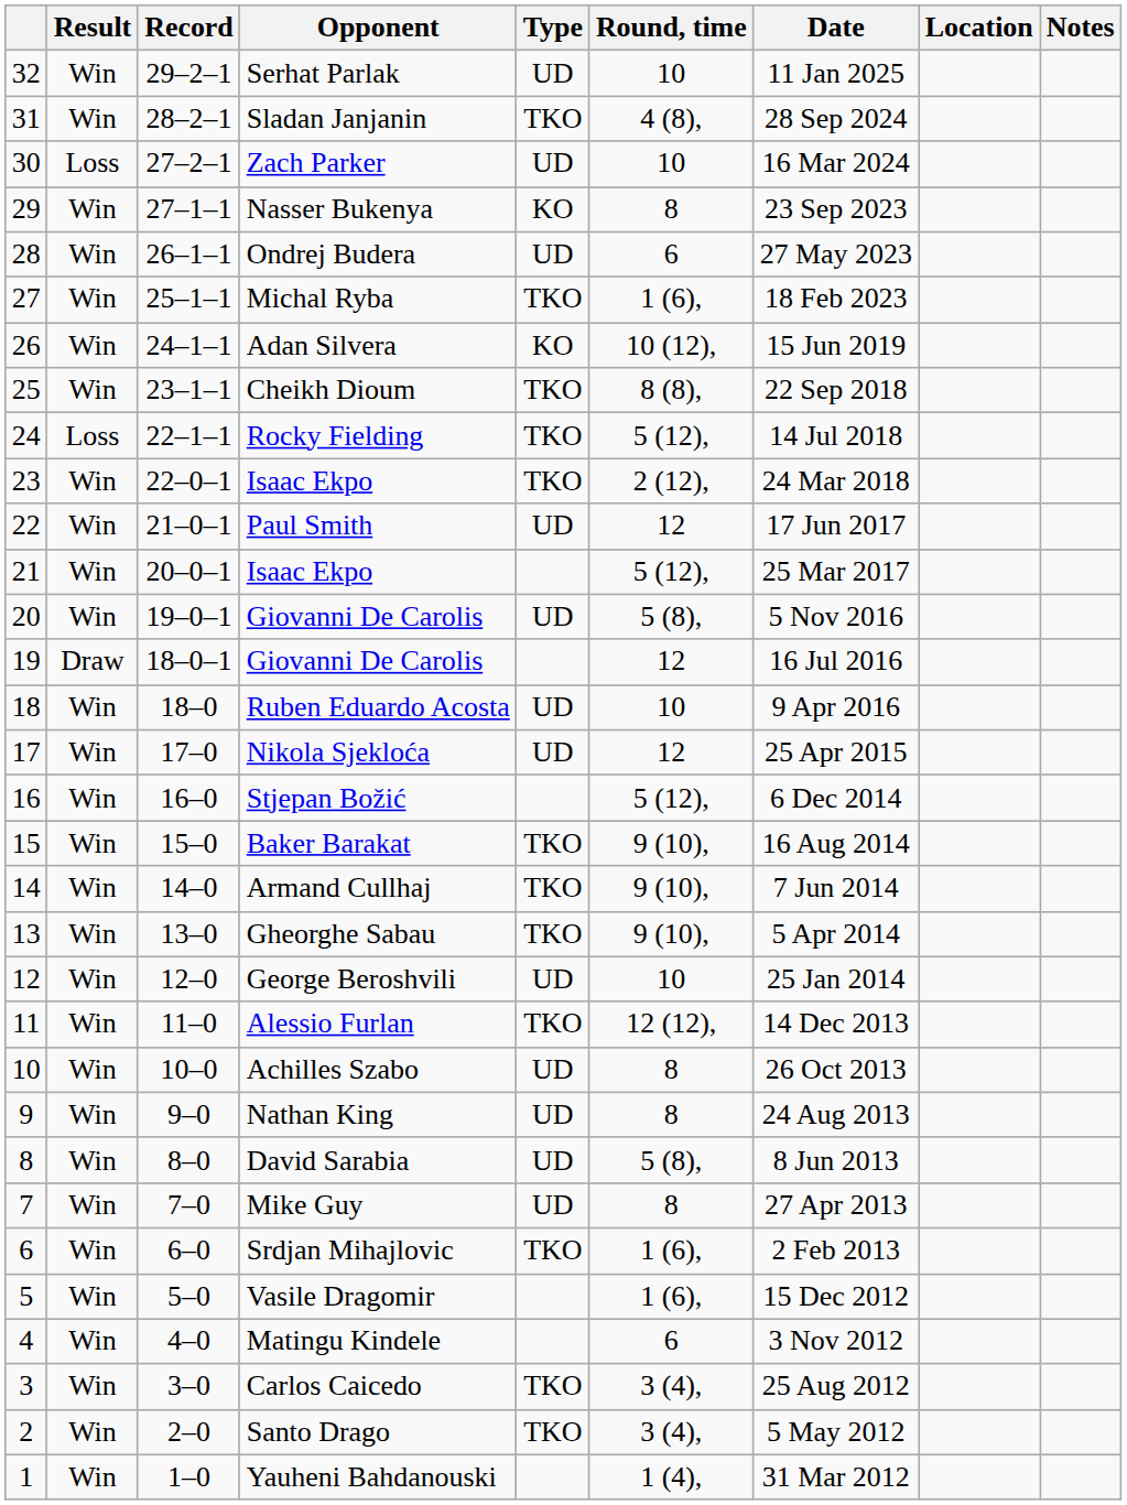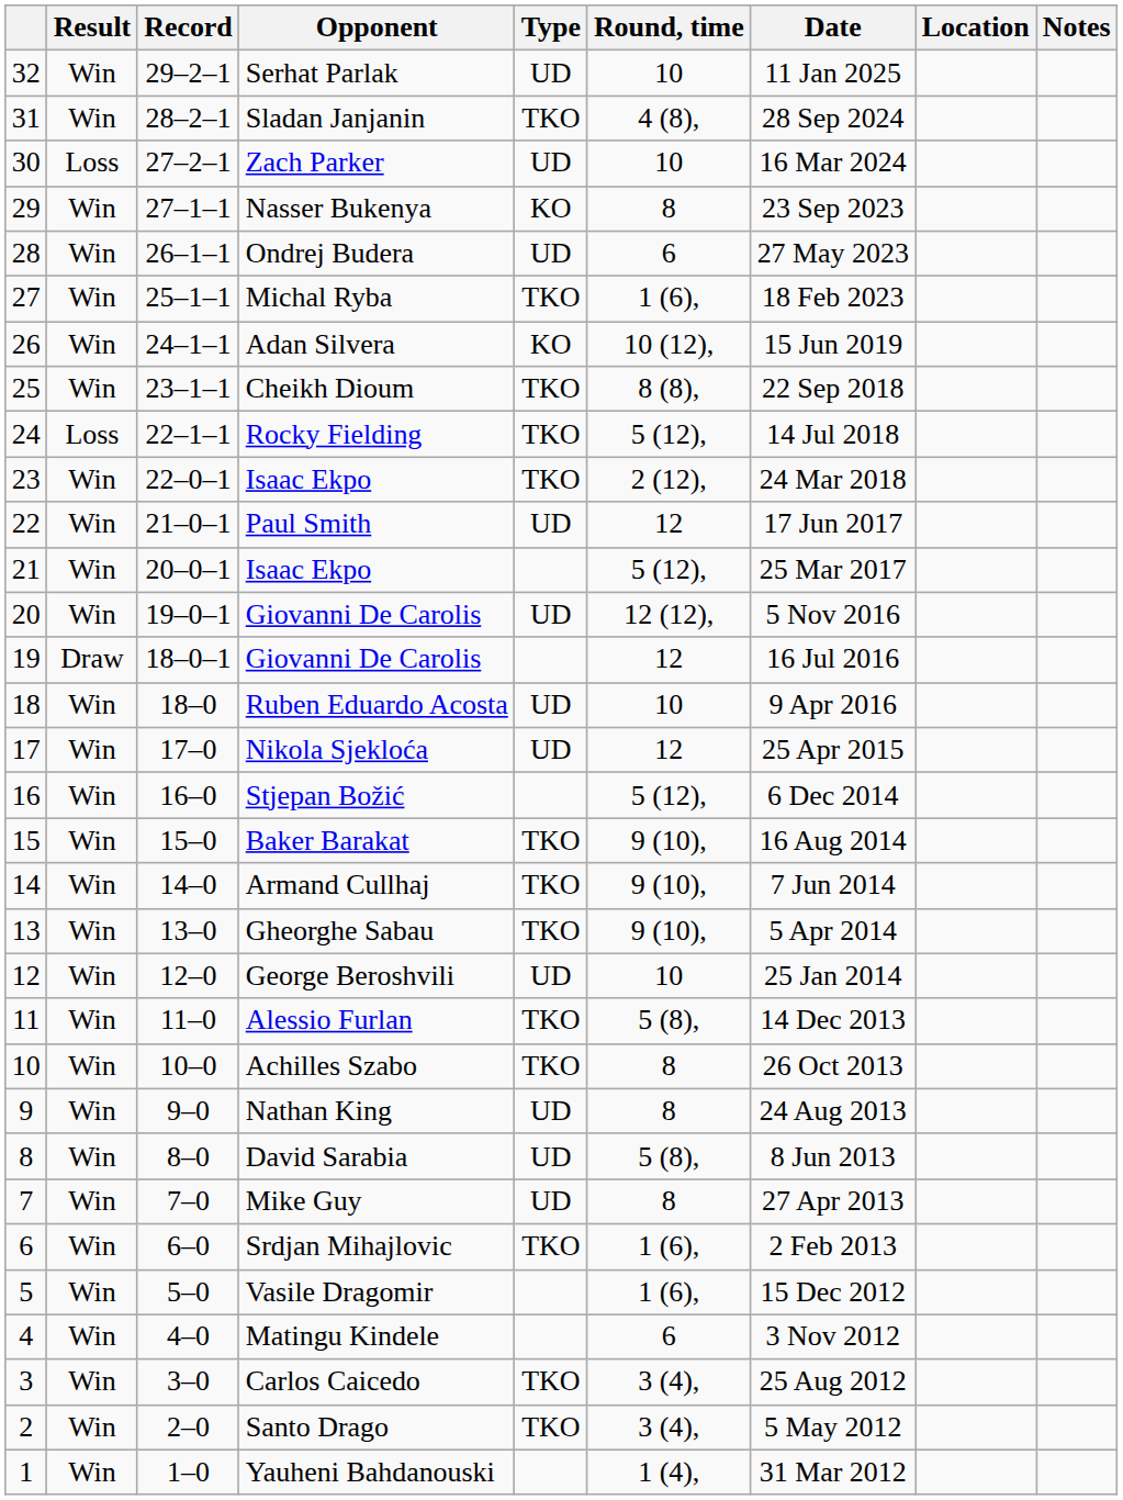 <table class=wikitable style=text-align:center>
 <tr>
 <th></th>
 <th>Result</th>
 <th>Record</th>
 <th>Opponent</th>
 <th>Type</th>
 <th>Round, time</th>
 <th>Date</th>
 <th>Location</th>
 <th>Notes</th>
 </tr>
 <tr>
 <td>32</td>
 <td>Win</td>
 <td>29–2–1</td>
 <td align=left>Serhat Parlak</td>
 <td>UD</td>
 <td>10</td>
 <td>11 Jan 2025</td>
 <td align=left></td>
 <td align=left></td>
 </tr>
 <tr>
 <td>31</td>
 <td>Win</td>
 <td>28–2–1</td>
 <td align=left>Sladan Janjanin</td>
 <td>TKO</td>
 <td>4 (8), </td>
 <td>28 Sep 2024</td>
 <td align=left></td>
 <td align=left></td>
 </tr>
 <tr>
 <td>30</td>
 <td>Loss</td>
 <td>27–2–1</td>
 <td align=left><a href='#'>Zach Parker</a></td>
 <td>UD</td>
 <td>10</td>
 <td>16 Mar 2024</td>
 <td align=left></td>
 <td align=left></td>
 </tr>
 <tr>
 <td>29</td>
 <td>Win</td>
 <td>27–1–1</td>
 <td align=left>Nasser Bukenya</td>
 <td>KO</td>
 <td>8</td>
 <td>23 Sep 2023</td>
 <td align=left></td>
 <td align=left></td>
 </tr>
 <tr>
 <td>28</td>
 <td>Win</td>
 <td>26–1–1</td>
 <td align=left>Ondrej Budera</td>
 <td>UD</td>
 <td>6</td>
 <td>27 May 2023</td>
 <td align=left></td>
 <td align=left></td>
 </tr>
 <tr>
 <td>27</td>
 <td>Win</td>
 <td>25–1–1</td>
 <td align=left>Michal Ryba</td>
 <td>TKO</td>
 <td>1 (6), </td>
 <td>18 Feb 2023</td>
 <td align=left></td>
 <td align=left></td>
 </tr>
 <tr>
 <td>26</td>
 <td>Win</td>
 <td>24–1–1</td>
 <td align=left>Adan Silvera</td>
 <td>KO</td>
 <td>10 (12), </td>
 <td>15 Jun 2019</td>
 <td align=left></td>
 <td align=left></td>
 </tr>
 <tr>
 <td>25</td>
 <td>Win</td>
 <td>23–1–1</td>
 <td align=left>Cheikh Dioum</td>
 <td>TKO</td>
 <td>8 (8), </td>
 <td>22 Sep 2018</td>
 <td align=left></td>
 <td align=left></td>
 </tr>
 <tr>
 <td>24</td>
 <td>Loss</td>
 <td>22–1–1</td>
 <td align=left><a href='#'>Rocky Fielding</a></td>
 <td>TKO</td>
 <td>5 (12), </td>
 <td>14 Jul 2018</td>
 <td align=left></td>
 <td align=left></td>
 </tr>
 <tr>
 <td>23</td>
 <td>Win</td>
 <td>22–0–1</td>
 <td align=left><a href='#'>Isaac Ekpo</a></td>
 <td>TKO</td>
 <td>2 (12), </td>
 <td>24 Mar 2018</td>
 <td align=left></td>
 <td align=left></td>
 </tr>
 <tr>
 <td>22</td>
 <td>Win</td>
 <td>21–0–1</td>
 <td align=left><a href='#'>Paul Smith</a></td>
 <td>UD</td>
 <td>12</td>
 <td>17 Jun 2017</td>
 <td align=left></td>
 <td align=left></td>
 </tr>
 <tr>
 <td>21</td>
 <td>Win</td>
 <td>20–0–1</td>
 <td align=left><a href='#'>Isaac Ekpo</a></td>
 <td></td>
 <td>5 (12), </td>
 <td>25 Mar 2017</td>
 <td align=left></td>
 <td align=left></td>
 </tr>
 <tr>
 <td>20</td>
 <td>Win</td>
 <td>19–0–1</td>
 <td align=left><a href='#'>Giovanni De Carolis</a></td>
 <td>UD</td>
-<td>5 (8), </td>
+<td>12 (12), </td>
 <td>5 Nov 2016</td>
 <td align=left></td>
 <td align=left></td>
 </tr>
 <tr>
 <td>19</td>
 <td>Draw</td>
 <td>18–0–1</td>
 <td align=left><a href='#'>Giovanni De Carolis</a></td>
 <td></td>
 <td>12</td>
 <td>16 Jul 2016</td>
 <td align=left></td>
 <td align=left></td>
 </tr>
 <tr>
 <td>18</td>
 <td>Win</td>
 <td>18–0</td>
 <td align=left><a href='#'>Ruben Eduardo Acosta</a></td>
 <td>UD</td>
 <td>10</td>
 <td>9 Apr 2016</td>
 <td align=left></td>
 <td align=left></td>
 </tr>
 <tr>
 <td>17</td>
 <td>Win</td>
 <td>17–0</td>
 <td align=left><a href='#'>Nikola Sjekloća</a></td>
 <td>UD</td>
 <td>12</td>
 <td>25 Apr 2015</td>
 <td align=left></td>
 <td align=left></td>
 </tr>
 <tr>
 <td>16</td>
 <td>Win</td>
 <td>16–0</td>
 <td align=left><a href='#'>Stjepan Božić</a></td>
 <td></td>
 <td>5 (12), </td>
 <td>6 Dec 2014</td>
 <td align=left></td>
 <td align=left></td>
 </tr>
 <tr>
 <td>15</td>
 <td>Win</td>
 <td>15–0</td>
 <td align=left><a href='#'>Baker Barakat</a></td>
 <td>TKO</td>
 <td>9 (10), </td>
 <td>16 Aug 2014</td>
 <td align=left></td>
 <td align=left></td>
 </tr>
 <tr>
 <td>14</td>
 <td>Win</td>
 <td>14–0</td>
 <td align=left>Armand Cullhaj</td>
 <td>TKO</td>
 <td>9 (10), </td>
 <td>7 Jun 2014</td>
 <td align=left></td>
 <td align=left></td>
 </tr>
 <tr>
 <td>13</td>
 <td>Win</td>
 <td>13–0</td>
 <td align=left>Gheorghe Sabau</td>
 <td>TKO</td>
 <td>9 (10), </td>
 <td>5 Apr 2014</td>
 <td align=left></td>
 <td align=left></td>
 </tr>
 <tr>
 <td>12</td>
 <td>Win</td>
 <td>12–0</td>
 <td align=left>George Beroshvili</td>
 <td>UD</td>
 <td>10</td>
 <td>25 Jan 2014</td>
 <td align=left></td>
 <td align=left></td>
 </tr>
 <tr>
 <td>11</td>
 <td>Win</td>
 <td>11–0</td>
 <td align=left><a href='#'>Alessio Furlan</a></td>
 <td>TKO</td>
-<td>12 (12), </td>
+<td>5 (8), </td>
 <td>14 Dec 2013</td>
 <td align=left></td>
 <td align=left></td>
 </tr>
 <tr>
 <td>10</td>
 <td>Win</td>
 <td>10–0</td>
 <td align=left>Achilles Szabo</td>
-<td>UD</td>
+<td>TKO</td>
 <td>8</td>
 <td>26 Oct 2013</td>
 <td align=left></td>
 <td align=left></td>
 </tr>
 <tr>
 <td>9</td>
 <td>Win</td>
 <td>9–0</td>
 <td align=left>Nathan King</td>
 <td>UD</td>
 <td>8</td>
 <td>24 Aug 2013</td>
 <td align=left></td>
 <td align=left></td>
 </tr>
 <tr>
 <td>8</td>
 <td>Win</td>
 <td>8–0</td>
 <td align=left>David Sarabia</td>
 <td>UD</td>
 <td>5 (8), </td>
 <td>8 Jun 2013</td>
 <td align=left></td>
 <td align=left></td>
 </tr>
 <tr>
 <td>7</td>
 <td>Win</td>
 <td>7–0</td>
 <td align=left>Mike Guy</td>
 <td>UD</td>
 <td>8</td>
 <td>27 Apr 2013</td>
 <td align=left></td>
 <td align=left></td>
 </tr>
 <tr>
 <td>6</td>
 <td>Win</td>
 <td>6–0</td>
 <td align=left>Srdjan Mihajlovic</td>
 <td>TKO</td>
 <td>1 (6), </td>
 <td>2 Feb 2013</td>
 <td align=left></td>
 <td align=left></td>
 </tr>
 <tr>
 <td>5</td>
 <td>Win</td>
 <td>5–0</td>
 <td align=left>Vasile Dragomir</td>
 <td></td>
 <td>1 (6), </td>
 <td>15 Dec 2012</td>
 <td align=left></td>
 <td align=left></td>
 </tr>
 <tr>
 <td>4</td>
 <td>Win</td>
 <td>4–0</td>
 <td align=left>Matingu Kindele</td>
 <td></td>
 <td>6</td>
 <td>3 Nov 2012</td>
 <td align=left></td>
 <td align=left></td>
 </tr>
 <tr>
 <td>3</td>
 <td>Win</td>
 <td>3–0</td>
 <td align=left>Carlos Caicedo</td>
 <td>TKO</td>
 <td>3 (4), </td>
 <td>25 Aug 2012</td>
 <td align=left></td>
 <td align=left></td>
 </tr>
 <tr>
 <td>2</td>
 <td>Win</td>
 <td>2–0</td>
 <td align=left>Santo Drago</td>
 <td>TKO</td>
 <td>3 (4), </td>
 <td>5 May 2012</td>
 <td align=left></td>
 <td align=left></td>
 </tr>
 <tr>
 <td>1</td>
 <td>Win</td>
 <td>1–0</td>
 <td align=left>Yauheni Bahdanouski</td>
 <td></td>
 <td>1 (4), </td>
 <td>31 Mar 2012</td>
 <td align=left></td>
 <td align=left></td>
 </tr>
 </table>
